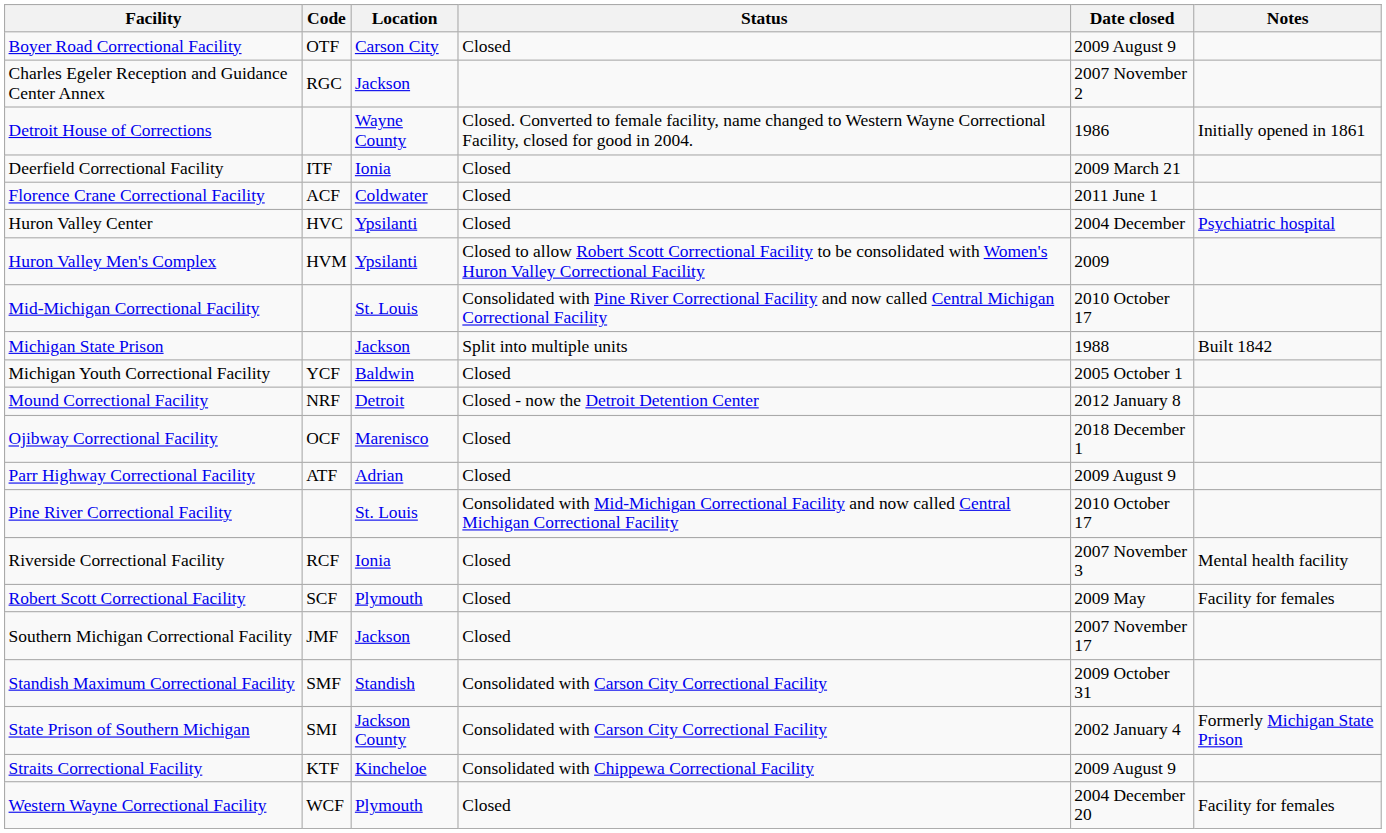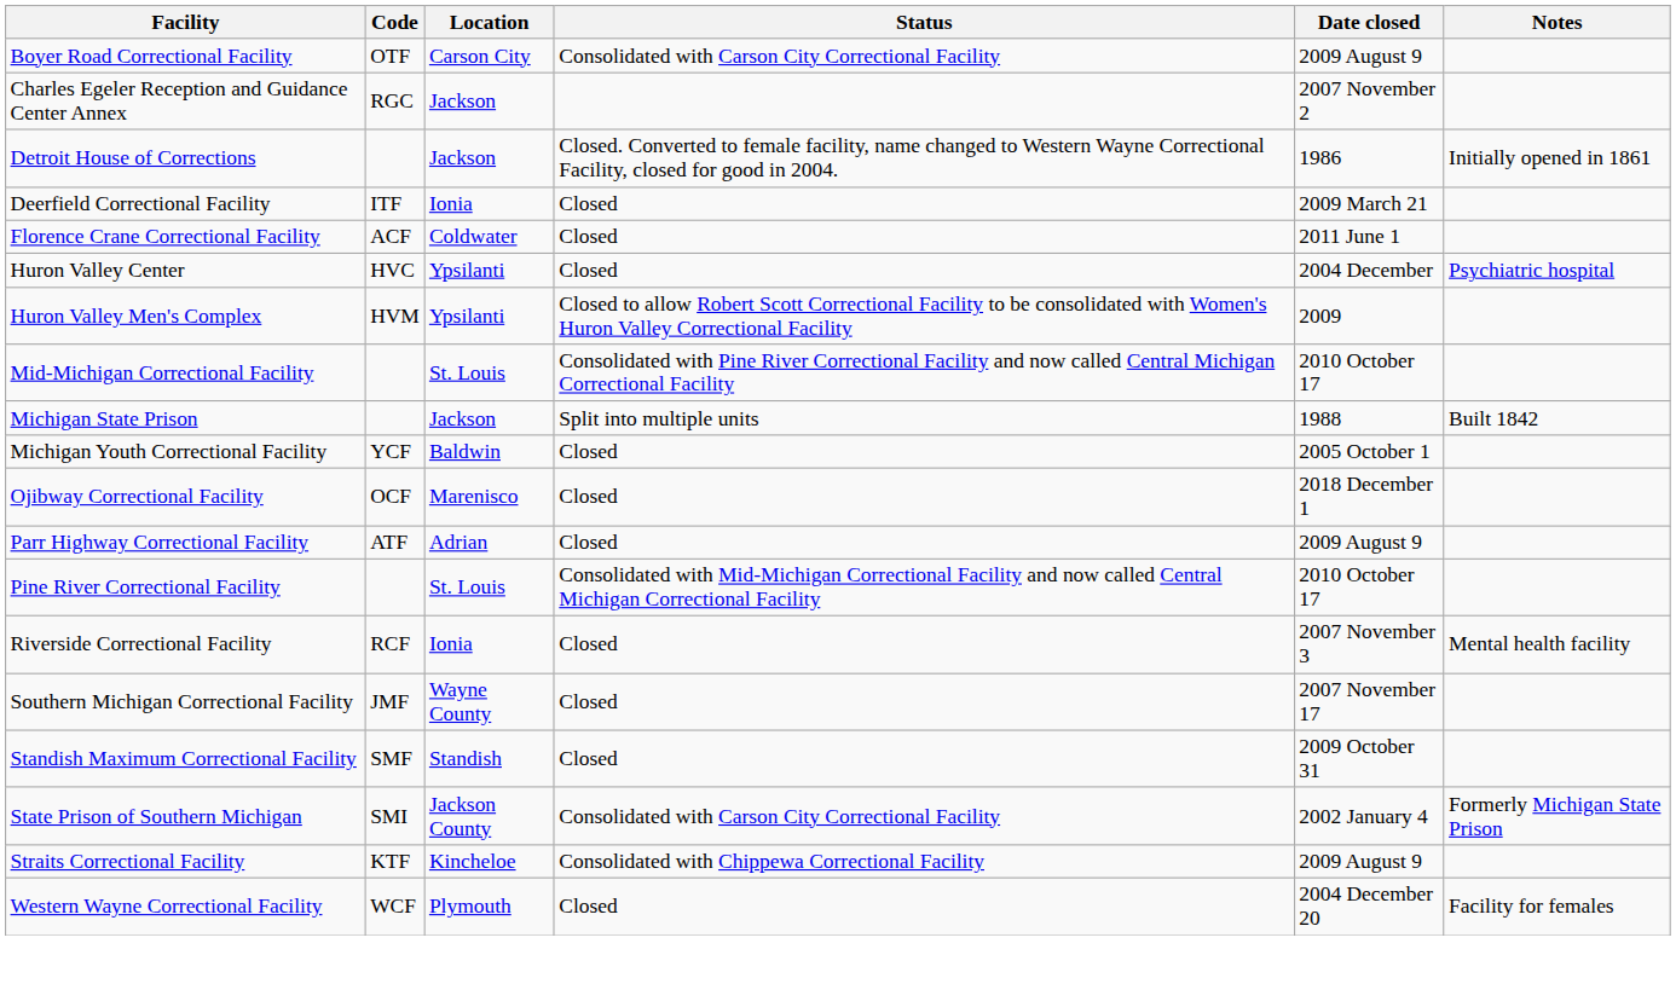 <table class="wikitable sortable" width="100%">
 <tr>
 <th>Facility</th>
 <th>Code</th>
 <th>Location</th>
 <th>Status</th>
 <th>Date closed</th>
 <th>Notes</th>
 </tr>
 <tr>
 <td><a href='#'>Boyer Road Correctional Facility</a></td>
 <td>OTF</td>
 <td><a href='#'>Carson City</a></td>
-<td>Closed</td>
+<td>Consolidated with <a href='#'>Carson City Correctional Facility</a></td>
 <td>2009 August 9</td>
 <td></td>
 </tr>
 <tr>
 <td>Charles Egeler Reception and Guidance Center Annex</td>
 <td>RGC</td>
 <td><a href='#'>Jackson</a></td>
 <td></td>
 <td>2007 November 2</td>
 <td></td>
 </tr>
 <tr>
 <td><a href='#'>Detroit House of Corrections</a></td>
 <td></td>
-<td><a href='#'>Wayne County</a></td>
+<td><a href='#'>Jackson</a></td>
 <td>Closed. Converted to female facility, name changed to Western Wayne Correctional Facility, closed for good in 2004.</td>
 <td>1986</td>
 <td>Initially opened in 1861</td>
 </tr>
 <tr>
 <td>Deerfield Correctional Facility</td>
 <td>ITF</td>
 <td><a href='#'>Ionia</a></td>
 <td>Closed</td>
 <td>2009 March 21</td>
 <td></td>
 </tr>
 <tr>
 <td><a href='#'>Florence Crane Correctional Facility</a></td>
 <td>ACF</td>
 <td><a href='#'>Coldwater</a></td>
 <td>Closed</td>
 <td>2011 June 1</td>
 <td></td>
 </tr>
 <tr>
 <td>Huron Valley Center</td>
 <td>HVC</td>
 <td><a href='#'>Ypsilanti</a></td>
 <td>Closed</td>
 <td>2004 December</td>
 <td><a href='#'>Psychiatric hospital</a></td>
 </tr>
 <tr>
 <td><a href='#'>Huron Valley Men's Complex</a></td>
 <td>HVM</td>
 <td><a href='#'>Ypsilanti</a></td>
 <td>Closed to allow <a href='#'>Robert Scott Correctional Facility</a> to be consolidated with <a href='#'>Women's Huron Valley Correctional Facility</a></td>
 <td>2009</td>
 <td></td>
 </tr>
 <tr>
 <td><a href='#'>Mid-Michigan Correctional Facility</a></td>
 <td></td>
 <td><a href='#'>St. Louis</a></td>
 <td>Consolidated with <a href='#'>Pine River Correctional Facility</a> and now called <a href='#'>Central Michigan Correctional Facility</a></td>
 <td>2010 October 17</td>
 <td></td>
 </tr>
 <tr>
 <td><a href='#'>Michigan State Prison</a></td>
 <td></td>
 <td><a href='#'>Jackson</a></td>
 <td>Split into multiple units</td>
 <td>1988</td>
 <td>Built 1842</td>
 </tr>
 <tr>
 <td>Michigan Youth Correctional Facility</td>
 <td>YCF</td>
 <td><a href='#'>Baldwin</a></td>
 <td>Closed</td>
 <td>2005 October 1</td>
 <td></td>
 </tr>
 <tr>
-<td><a href='#'>Mound Correctional Facility</a></td>
-<td>NRF</td>
-<td><a href='#'>Detroit</a></td>
-<td>Closed - now the <a href='#'>Detroit Detention Center</a></td>
-<td>2012 January 8</td>
-<td></td>
-</tr>
-<tr>
 <td><a href='#'>Ojibway Correctional Facility</a></td>
 <td>OCF</td>
 <td><a href='#'>Marenisco</a></td>
 <td>Closed</td>
 <td>2018 December 1</td>
 </tr>
 <tr>
 <td><a href='#'>Parr Highway Correctional Facility</a></td>
 <td>ATF</td>
 <td><a href='#'>Adrian</a></td>
 <td>Closed</td>
 <td>2009 August 9</td>
 <td></td>
 </tr>
 <tr>
 <td><a href='#'>Pine River Correctional Facility</a></td>
 <td></td>
 <td><a href='#'>St. Louis</a></td>
 <td>Consolidated with <a href='#'>Mid-Michigan Correctional Facility</a> and now called <a href='#'>Central Michigan Correctional Facility</a></td>
 <td>2010 October 17</td>
 <td></td>
 </tr>
 <tr>
 <td>Riverside Correctional Facility</td>
 <td>RCF</td>
 <td><a href='#'>Ionia</a></td>
 <td>Closed</td>
 <td>2007 November 3</td>
 <td>Mental health facility</td>
 </tr>
 <tr>
-<td><a href='#'>Robert Scott Correctional Facility</a></td>
-<td>SCF</td>
-<td><a href='#'>Plymouth</a></td>
-<td>Closed</td>
-<td>2009 May</td>
-<td>Facility for females</td>
-</tr>
-<tr>
 <td>Southern Michigan Correctional Facility</td>
 <td>JMF</td>
-<td><a href='#'>Jackson</a></td>
+<td><a href='#'>Wayne County</a></td>
 <td>Closed</td>
 <td>2007 November 17</td>
 <td></td>
 </tr>
 <tr>
 <td><a href='#'>Standish Maximum Correctional Facility</a></td>
 <td>SMF</td>
 <td><a href='#'>Standish</a></td>
-<td>Consolidated with <a href='#'>Carson City Correctional Facility</a></td>
+<td>Closed</td>
 <td>2009 October 31</td>
 <td></td>
 </tr>
 <tr>
 <td><a href='#'>State Prison of Southern Michigan</a></td>
 <td>SMI</td>
 <td><a href='#'>Jackson County</a></td>
 <td>Consolidated with <a href='#'>Carson City Correctional Facility</a></td>
 <td>2002 January 4</td>
 <td>Formerly <a href='#'>Michigan State Prison</a></td>
 </tr>
 <tr>
 <td><a href='#'>Straits Correctional Facility</a></td>
 <td>KTF</td>
 <td><a href='#'>Kincheloe</a></td>
 <td>Consolidated with <a href='#'>Chippewa Correctional Facility</a></td>
 <td>2009 August 9</td>
 <td></td>
 </tr>
 <tr>
 <td><a href='#'>Western Wayne Correctional Facility</a></td>
 <td>WCF</td>
 <td><a href='#'>Plymouth</a></td>
 <td>Closed</td>
 <td>2004 December 20</td>
 <td>Facility for females</td>
 </tr>
 </table>
